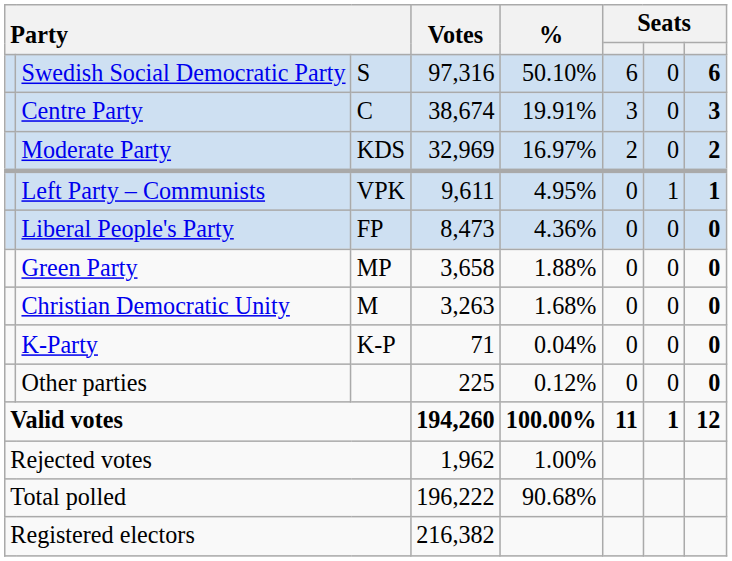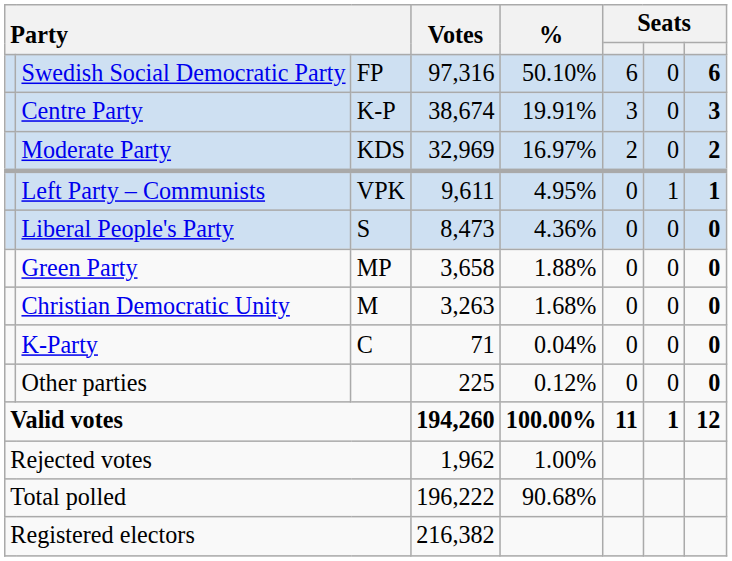 <table class="wikitable" border="1" style="text-align:right;">
 <tr>
 <th style="text-align:left;" valign=bottom rowspan=2 colspan=3>Party</th>
 <th align=center valign=bottom rowspan=2 width="50">Votes</th>
 <th align=center valign=bottom rowspan=2 width="50">%</th>
 <th colspan=3>Seats</th>
 </tr>
 <tr>
 <th align=center valign=bottom width="20"><small></small></th>
 <th align=center valign=bottom width="20"><small><a href='#'></a></small></th>
 <th align=center valign=bottom width="20"><small></small></th>
 </tr>
 <tr style="background:#CEE0F2;">
 <td></td>
 <td align=left style="white-space: nowrap;"><a href='#'>Swedish Social Democratic Party</a></td>
-<td align=left>S</td>
+<td align=left>FP</td>
 <td>97,316</td>
 <td>50.10%</td>
 <td>6</td>
 <td>0</td>
 <td><strong>6</strong></td>
 </tr>
 <tr style="background:#CEE0F2;">
 <td></td>
 <td align=left><a href='#'>Centre Party</a></td>
-<td align=left>C</td>
+<td align=left>K-P</td>
 <td>38,674</td>
 <td>19.91%</td>
 <td>3</td>
 <td>0</td>
 <td><strong>3</strong></td>
 </tr>
 <tr style="background:#CEE0F2;">
 <td></td>
 <td align=left><a href='#'>Moderate Party</a></td>
 <td align=left>KDS</td>
 <td>32,969</td>
 <td>16.97%</td>
 <td>2</td>
 <td>0</td>
 <td><strong>2</strong></td>
 </tr>
 <tr style="background:#CEE0F2; border-top:3px solid darkgray;">
 <td></td>
 <td align=left><a href='#'>Left Party – Communists</a></td>
 <td align=left>VPK</td>
 <td>9,611</td>
 <td>4.95%</td>
 <td>0</td>
 <td>1</td>
 <td><strong>1</strong></td>
 </tr>
 <tr style="background:#CEE0F2;">
 <td></td>
 <td align=left><a href='#'>Liberal People's Party</a></td>
-<td align=left>FP</td>
+<td align=left>S</td>
 <td>8,473</td>
 <td>4.36%</td>
 <td>0</td>
 <td>0</td>
 <td><strong>0</strong></td>
 </tr>
 <tr>
 <td></td>
 <td align=left><a href='#'>Green Party</a></td>
 <td align=left>MP</td>
 <td>3,658</td>
 <td>1.88%</td>
 <td>0</td>
 <td>0</td>
 <td><strong>0</strong></td>
 </tr>
 <tr>
 <td></td>
 <td align=left><a href='#'>Christian Democratic Unity</a></td>
 <td align=left>M</td>
 <td>3,263</td>
 <td>1.68%</td>
 <td>0</td>
 <td>0</td>
 <td><strong>0</strong></td>
 </tr>
 <tr>
 <td></td>
 <td align=left><a href='#'>K-Party</a></td>
-<td align=left>K-P</td>
+<td align=left>C</td>
 <td>71</td>
 <td>0.04%</td>
 <td>0</td>
 <td>0</td>
 <td><strong>0</strong></td>
 </tr>
 <tr>
 <td></td>
 <td align=left>Other parties</td>
 <td></td>
 <td>225</td>
 <td>0.12%</td>
 <td>0</td>
 <td>0</td>
 <td><strong>0</strong></td>
 </tr>
 <tr style="font-weight:bold">
 <td align=left colspan=3>Valid votes</td>
 <td>194,260</td>
 <td>100.00%</td>
 <td>11</td>
 <td>1</td>
 <td>12</td>
 </tr>
 <tr>
 <td align=left colspan=3>Rejected votes</td>
 <td>1,962</td>
 <td>1.00%</td>
 <td></td>
 <td></td>
 <td></td>
 </tr>
 <tr>
 <td align=left colspan=3>Total polled</td>
 <td>196,222</td>
 <td>90.68%</td>
 <td></td>
 <td></td>
 <td></td>
 </tr>
 <tr>
 <td align=left colspan=3>Registered electors</td>
 <td>216,382</td>
 <td></td>
 <td></td>
 <td></td>
 <td></td>
 </tr>
 </table>
